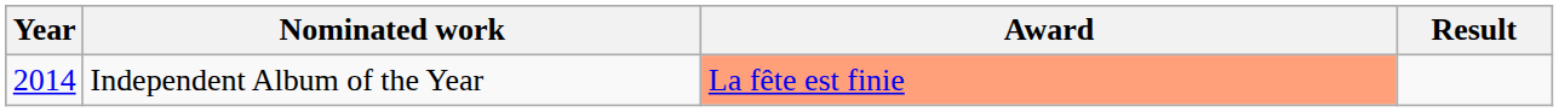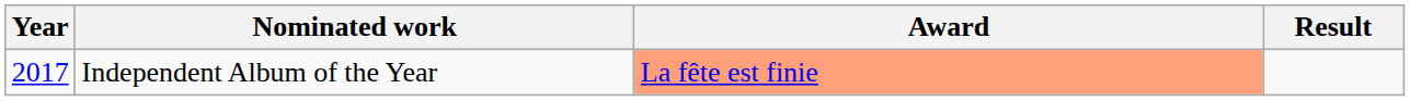 <table class="wikitable">
 <tr>
 <th width=5%>Year</th>
 <th width=40%>Nominated work</th>
 <th width=45%>Award</th>
 <th width=10%>Result</th>
 </tr>
 <tr>
-<td><a href='#'>2014</a></td>
+<td><a href='#'>2017</a></td>
 <td>Independent Album of the Year</td>
 <td style="background: lightsalmon;"><a href='#'>La fête est finie</a> <small></small></td>
 <td></td>
 </tr>
 </table>
